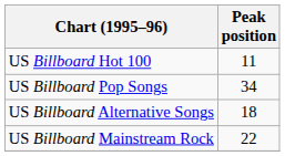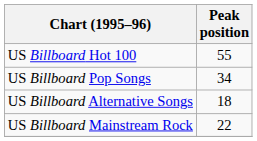 <table class="wikitable sortable">
 <tr>
 <th>Chart (1995–96)</th>
 <th>Peak<br>position</th>
 </tr>
 <tr>
 <td>US <a href='#'><em>Billboard</em> Hot 100</a></td>
-<td align="center">11</td>
+<td align="center">55</td>
 </tr>
 <tr>
 <td>US <em>Billboard</em> <a href='#'>Pop Songs</a></td>
 <td align="center">34</td>
 </tr>
 <tr>
 <td>US <em>Billboard</em> <a href='#'>Alternative Songs</a></td>
 <td align="center">18</td>
 </tr>
 <tr>
 <td>US <em>Billboard</em> <a href='#'>Mainstream Rock</a></td>
 <td align="center">22</td>
 </tr>
 <tr>
 </tr>
 </table>
